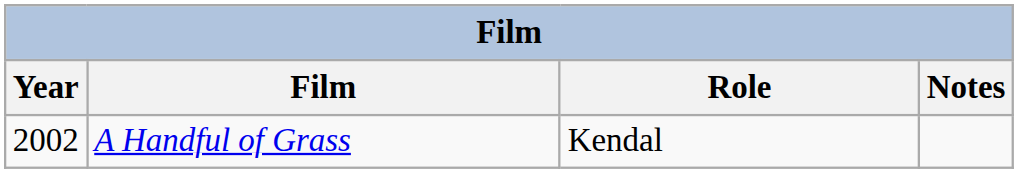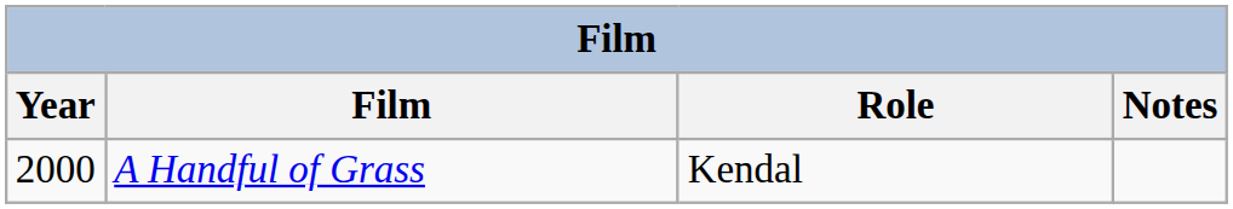 <table class="wikitable" style="font-size: 90%;">
 <tr>
 <th colspan="4" style="background: LightSteelBlue;">Film</th>
 </tr>
 <tr>
 <th>Year</th>
 <th width="200">Film</th>
 <th width="150">Role</th>
 <th>Notes</th>
 </tr>
 <tr>
-<td>2002</td>
+<td>2000</td>
 <td><em><a href='#'>A Handful of Grass</a></em></td>
 <td>Kendal</td>
 <td></td>
 </tr>
 </table>
